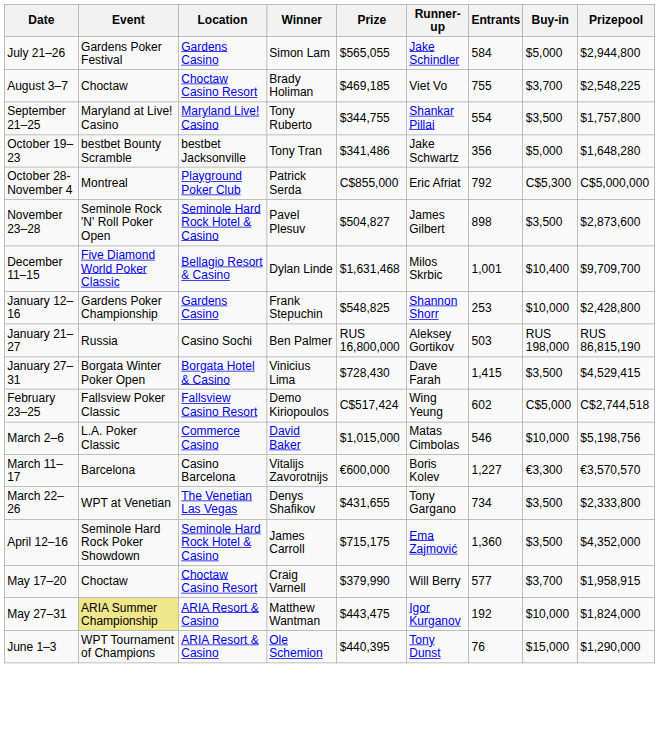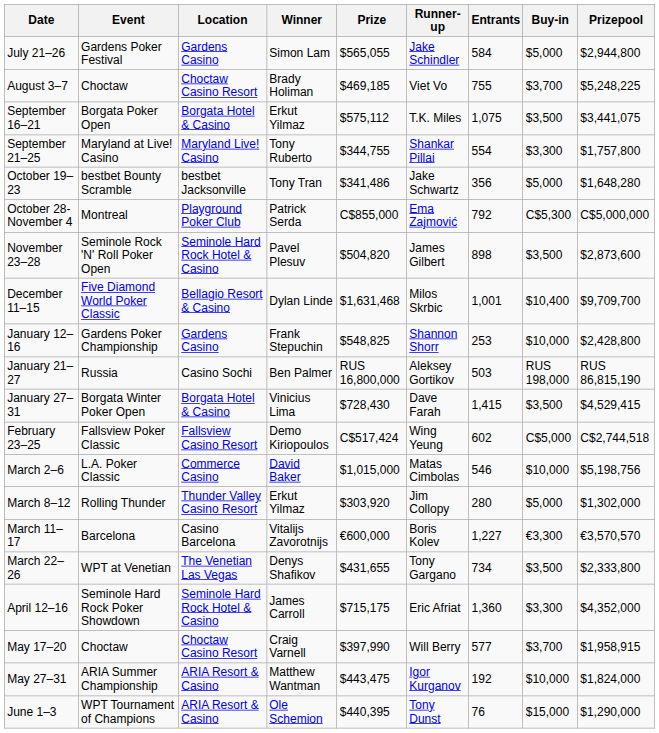 <table class="wikitable">
 <tr>
 <th>Date</th>
 <th>Event</th>
 <th>Location</th>
 <th>Winner</th>
 <th>Prize</th>
 <th>Runner-up</th>
 <th>Entrants</th>
 <th>Buy-in</th>
 <th>Prizepool</th>
 </tr>
 <tr>
 <td>July 21–26</td>
 <td>Gardens Poker Festival</td>
 <td><a href='#'>Gardens Casino</a></td>
 <td>Simon Lam</td>
 <td>$565,055</td>
 <td><a href='#'>Jake Schindler</a></td>
 <td>584</td>
 <td>$5,000</td>
 <td>$2,944,800</td>
 </tr>
 <tr>
 <td>August 3–7</td>
 <td>Choctaw</td>
 <td><a href='#'>Choctaw Casino Resort</a></td>
 <td>Brady Holiman</td>
 <td>$469,185</td>
 <td>Viet Vo</td>
 <td>755</td>
 <td>$3,700</td>
-<td>$2,548,225</td>
+<td>$5,248,225</td>
+</tr>
+<tr>
+<td>September 16–21</td>
+<td>Borgata Poker Open</td>
+<td><a href='#'>Borgata Hotel & Casino</a></td>
+<td>Erkut Yilmaz</td>
+<td>$575,112</td>
+<td>T.K. Miles</td>
+<td>1,075</td>
+<td>$3,500</td>
+<td>$3,441,075</td>
 </tr>
 <tr>
 <td>September 21–25</td>
 <td>Maryland at Live! Casino</td>
 <td><a href='#'>Maryland Live! Casino</a></td>
 <td>Tony Ruberto</td>
 <td>$344,755</td>
 <td><a href='#'>Shankar Pillai</a></td>
 <td>554</td>
-<td>$3,500</td>
+<td>$3,300</td>
 <td>$1,757,800</td>
 </tr>
 <tr>
 <td>October 19–23</td>
 <td>bestbet Bounty Scramble</td>
 <td>bestbet Jacksonville</td>
 <td>Tony Tran</td>
 <td>$341,486</td>
 <td>Jake Schwartz</td>
 <td>356</td>
 <td>$5,000</td>
 <td>$1,648,280</td>
 </tr>
 <tr>
 <td>October 28-November 4</td>
 <td>Montreal</td>
 <td><a href='#'>Playground Poker Club</a></td>
 <td>Patrick Serda</td>
 <td>C$855,000</td>
-<td>Eric Afriat</td>
+<td><a href='#'>Ema Zajmović</a></td>
 <td>792</td>
 <td>C$5,300</td>
 <td>C$5,000,000</td>
 </tr>
 <tr>
 <td>November 23–28</td>
 <td>Seminole Rock 'N' Roll Poker Open</td>
 <td><a href='#'>Seminole Hard Rock Hotel & Casino</a></td>
 <td>Pavel Plesuv</td>
-<td>$504,827</td>
+<td>$504,820</td>
 <td>James Gilbert</td>
 <td>898</td>
 <td>$3,500</td>
 <td>$2,873,600</td>
 </tr>
 <tr>
 <td>December 11–15</td>
 <td><a href='#'>Five Diamond World Poker Classic</a></td>
 <td><a href='#'>Bellagio Resort & Casino</a></td>
 <td>Dylan Linde</td>
 <td>$1,631,468</td>
 <td>Milos Skrbic</td>
 <td>1,001</td>
 <td>$10,400</td>
 <td>$9,709,700</td>
 </tr>
 <tr>
 <td>January 12–16</td>
 <td>Gardens Poker Championship</td>
 <td><a href='#'>Gardens Casino</a></td>
 <td>Frank Stepuchin</td>
 <td>$548,825</td>
 <td><a href='#'>Shannon Shorr</a></td>
 <td>253</td>
 <td>$10,000</td>
 <td>$2,428,800</td>
 </tr>
 <tr>
 <td>January 21–27</td>
 <td>Russia</td>
 <td>Casino Sochi</td>
 <td>Ben Palmer</td>
 <td>RUS 16,800,000</td>
 <td>Aleksey Gortikov</td>
 <td>503</td>
 <td>RUS 198,000</td>
 <td>RUS 86,815,190</td>
 </tr>
 <tr>
 <td>January 27–31</td>
 <td>Borgata Winter Poker Open</td>
 <td><a href='#'>Borgata Hotel & Casino</a></td>
 <td>Vinicius Lima</td>
 <td>$728,430</td>
 <td>Dave Farah</td>
 <td>1,415</td>
 <td>$3,500</td>
 <td>$4,529,415</td>
 </tr>
 <tr>
 <td>February 23–25</td>
 <td>Fallsview Poker Classic</td>
 <td><a href='#'>Fallsview Casino Resort</a></td>
 <td>Demo Kiriopoulos</td>
 <td>C$517,424</td>
 <td>Wing Yeung</td>
 <td>602</td>
 <td>C$5,000</td>
 <td>C$2,744,518</td>
 </tr>
 <tr>
 <td>March 2–6</td>
 <td>L.A. Poker Classic</td>
 <td><a href='#'>Commerce Casino</a></td>
 <td><a href='#'>David Baker</a></td>
 <td>$1,015,000</td>
 <td>Matas Cimbolas</td>
 <td>546</td>
 <td>$10,000</td>
 <td>$5,198,756</td>
 </tr>
 <tr>
+<td>March 8–12</td>
+<td>Rolling Thunder</td>
+<td><a href='#'>Thunder Valley Casino Resort</a></td>
+<td>Erkut Yilmaz</td>
+<td>$303,920</td>
+<td>Jim Collopy</td>
+<td>280</td>
+<td>$5,000</td>
+<td>$1,302,000</td>
+</tr>
+<tr>
 <td>March 11–17</td>
 <td>Barcelona</td>
 <td>Casino Barcelona</td>
 <td>Vitalijs Zavorotnijs</td>
 <td>€600,000</td>
 <td>Boris Kolev</td>
 <td>1,227</td>
 <td>€3,300</td>
 <td>€3,570,570</td>
 </tr>
 <tr>
 <td>March 22–26</td>
 <td>WPT at Venetian</td>
 <td><a href='#'>The Venetian Las Vegas</a></td>
 <td>Denys Shafikov</td>
 <td>$431,655</td>
 <td>Tony Gargano</td>
 <td>734</td>
 <td>$3,500</td>
 <td>$2,333,800</td>
 </tr>
 <tr>
 <td>April 12–16</td>
 <td>Seminole Hard Rock Poker Showdown</td>
 <td><a href='#'>Seminole Hard Rock Hotel & Casino</a></td>
 <td>James Carroll</td>
 <td>$715,175</td>
-<td><a href='#'>Ema Zajmović</a></td>
+<td>Eric Afriat</td>
 <td>1,360</td>
-<td>$3,500</td>
+<td>$3,300</td>
 <td>$4,352,000</td>
 </tr>
 <tr>
 <td>May 17–20</td>
 <td>Choctaw</td>
 <td><a href='#'>Choctaw Casino Resort</a></td>
 <td>Craig Varnell</td>
-<td>$379,990</td>
+<td>$397,990</td>
 <td>Will Berry</td>
 <td>577</td>
 <td>$3,700</td>
 <td>$1,958,915</td>
 </tr>
 <tr>
 <td>May 27–31</td>
-<td style="background: khaki;">ARIA Summer Championship</td>
+<td>ARIA Summer Championship</td>
 <td><a href='#'>ARIA Resort & Casino</a></td>
 <td>Matthew Wantman</td>
 <td>$443,475</td>
 <td><a href='#'>Igor Kurganov</a></td>
 <td>192</td>
 <td>$10,000</td>
 <td>$1,824,000</td>
 </tr>
 <tr>
 <td>June 1–3</td>
 <td>WPT Tournament of Champions</td>
 <td><a href='#'>ARIA Resort & Casino</a></td>
 <td><a href='#'>Ole Schemion</a></td>
 <td>$440,395</td>
 <td><a href='#'>Tony Dunst</a></td>
 <td>76</td>
 <td>$15,000</td>
 <td>$1,290,000</td>
 </tr>
 </table>
